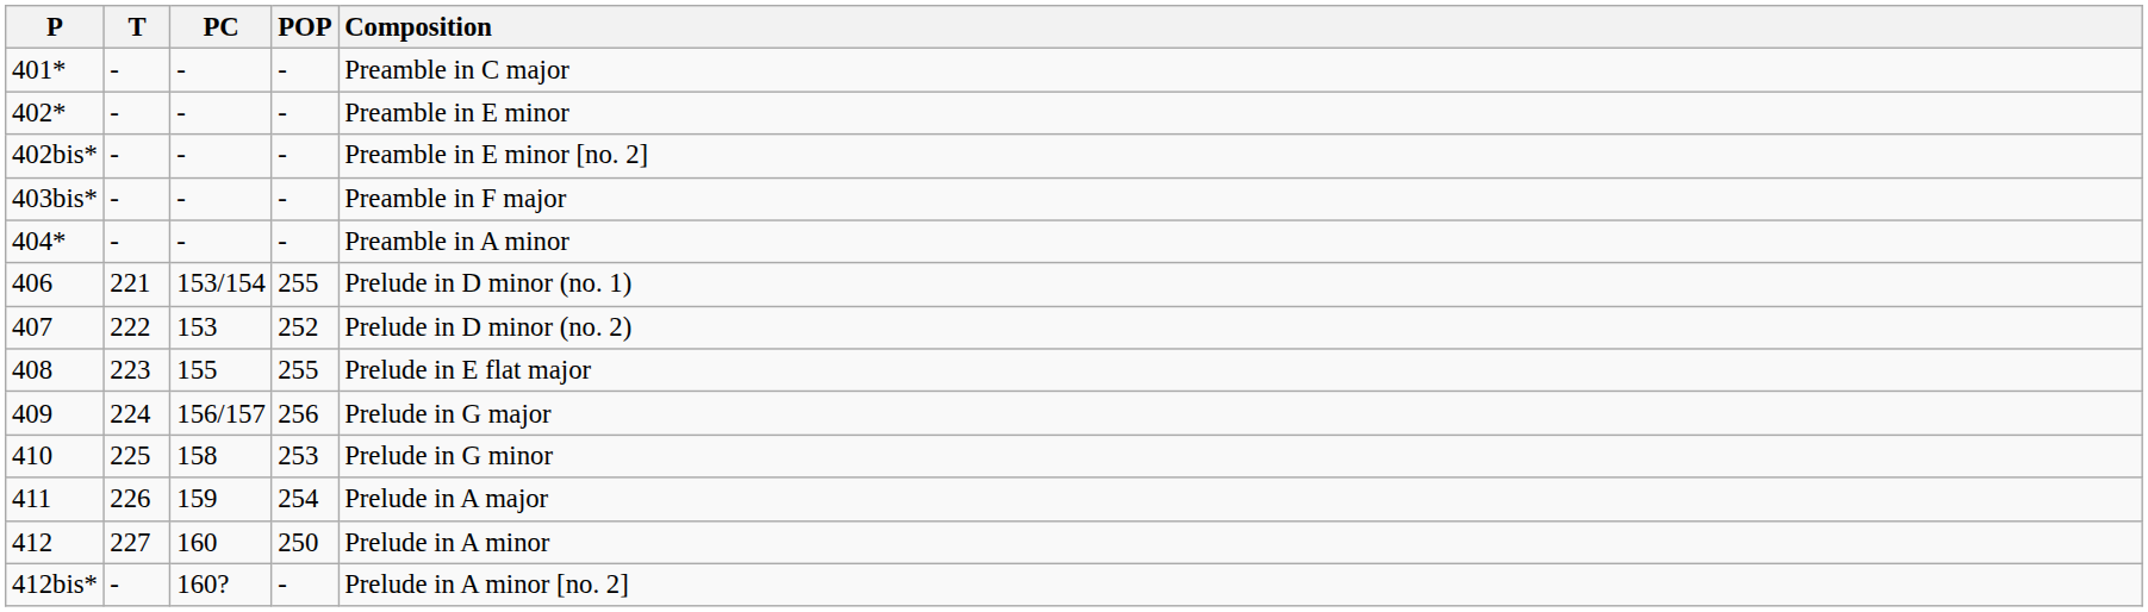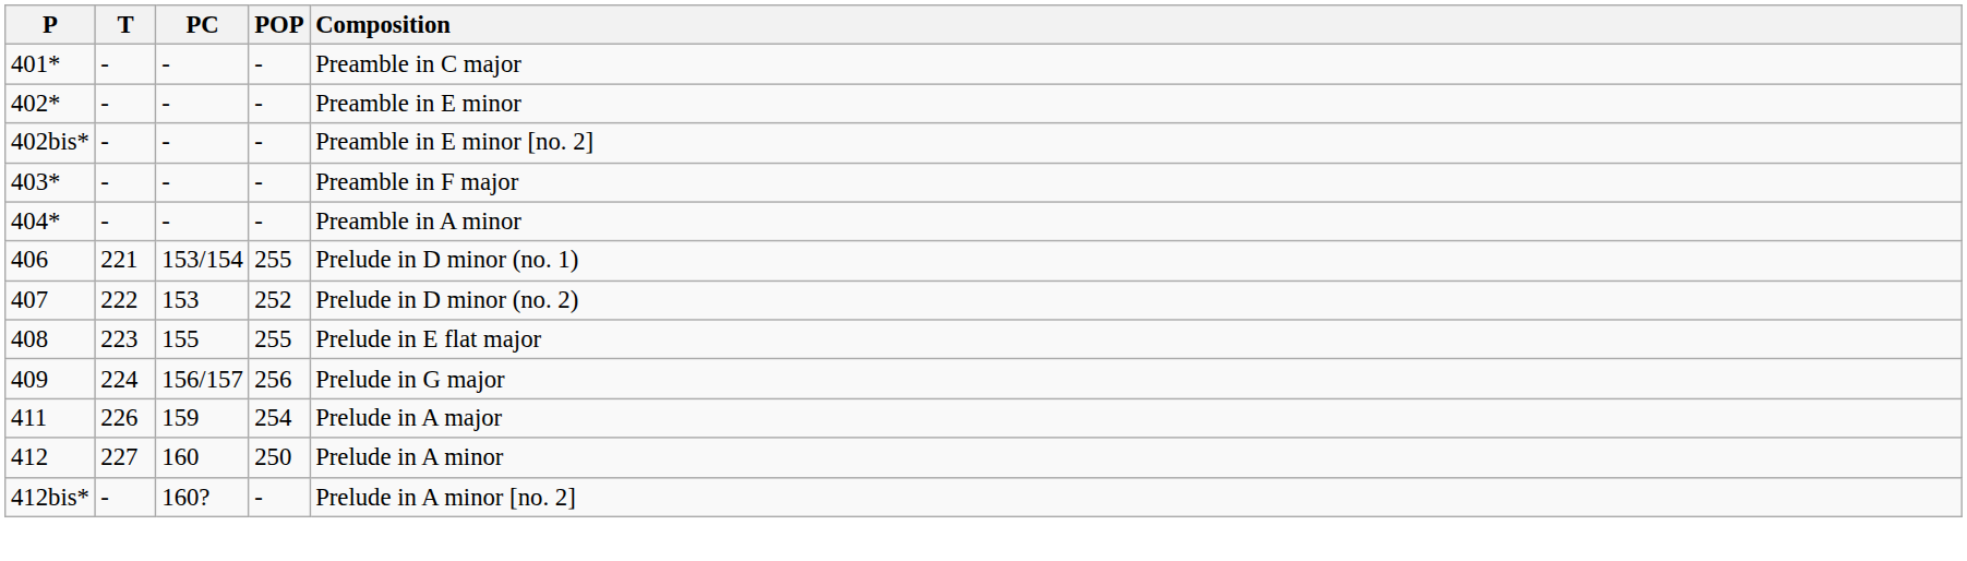 <table class="wikitable" width="100%">
 <tr>
 <th width="32">P</th>
 <th width="32">T</th>
 <th width="32">PC</th>
 <th width="32">POP</th>
 <th style="text-align: left;">Composition</th>
 </tr>
 <tr>
 <td>401*</td>
 <td>-</td>
 <td>-</td>
 <td>-</td>
 <td>Preamble in C major</td>
 </tr>
 <tr>
 <td>402*</td>
 <td>-</td>
 <td>-</td>
 <td>-</td>
 <td>Preamble in E minor</td>
 </tr>
 <tr>
 <td>402bis*</td>
 <td>-</td>
 <td>-</td>
 <td>-</td>
 <td>Preamble in E minor [no. 2]</td>
 </tr>
 <tr>
-<td>403bis*</td>
+<td>403*</td>
 <td>-</td>
 <td>-</td>
 <td>-</td>
 <td>Preamble in F major</td>
 </tr>
 <tr>
 <td>404*</td>
 <td>-</td>
 <td>-</td>
 <td>-</td>
 <td>Preamble in A minor</td>
 </tr>
 <tr>
 <td>406</td>
 <td>221</td>
 <td>153/154</td>
 <td>255</td>
 <td>Prelude in D minor (no. 1)</td>
 </tr>
 <tr>
 <td>407</td>
 <td>222</td>
 <td>153</td>
 <td>252</td>
 <td>Prelude in D minor (no. 2)</td>
 </tr>
 <tr>
 <td>408</td>
 <td>223</td>
 <td>155</td>
 <td>255</td>
 <td>Prelude in E flat major</td>
 </tr>
 <tr>
 <td>409</td>
 <td>224</td>
 <td>156/157</td>
 <td>256</td>
 <td>Prelude in G major</td>
 </tr>
 <tr>
-<td>410</td>
-<td>225</td>
-<td>158</td>
-<td>253</td>
-<td>Prelude in G minor</td>
-</tr>
-<tr>
 <td>411</td>
 <td>226</td>
 <td>159</td>
 <td>254</td>
 <td>Prelude in A major</td>
 </tr>
 <tr>
 <td>412</td>
 <td>227</td>
 <td>160</td>
 <td>250</td>
 <td>Prelude in A minor</td>
 </tr>
 <tr>
 <td>412bis*</td>
 <td>-</td>
 <td>160?</td>
 <td>-</td>
 <td>Prelude in A minor [no. 2]</td>
 </tr>
 </table>
